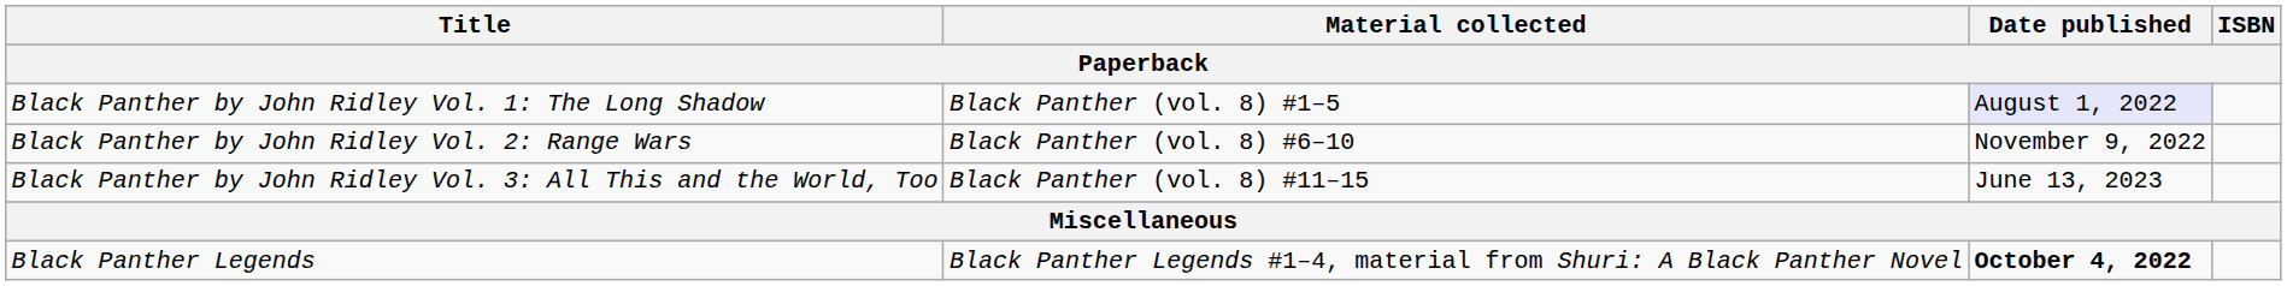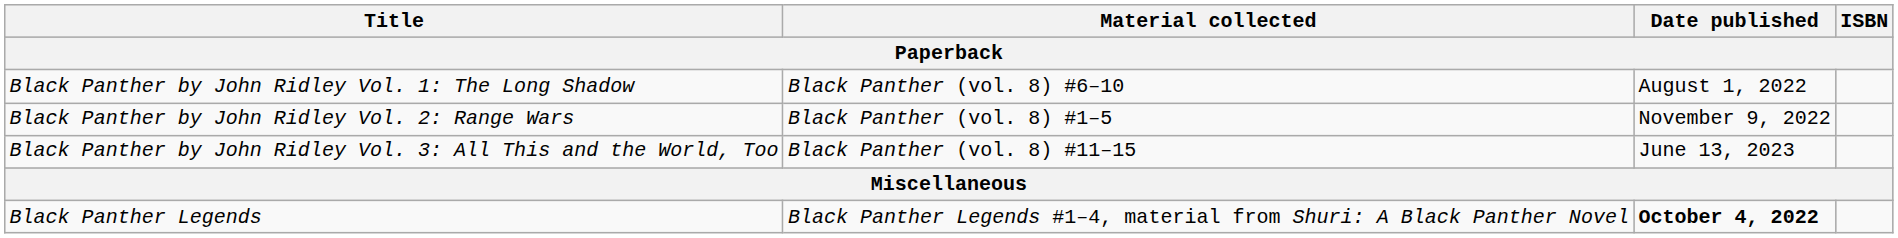 <table class="wikitable">
 <tr>
 <th>Title</th>
 <th>Material collected</th>
 <th>Date published</th>
 <th>ISBN</th>
 </tr>
 <tr>
 <th colspan="4">Paperback</th>
 </tr>
 <tr>
 <td><em>Black Panther by John Ridley Vol. 1: The Long Shadow</em></td>
-<td><em>Black Panther</em> (vol. 8) #1–5</td>
-<td style="background: lavender;">August 1, 2022</td>
+<td><em>Black Panther</em> (vol. 8) #6–10</td>
+<td>August 1, 2022</td>
 <td></td>
 </tr>
 <tr>
 <td><em>Black Panther by John Ridley Vol. 2: Range Wars</em></td>
-<td><em>Black Panther</em> (vol. 8) #6–10</td>
+<td><em>Black Panther</em> (vol. 8) #1–5</td>
 <td>November 9, 2022</td>
 <td></td>
 </tr>
 <tr>
 <td><em>Black Panther by John Ridley Vol. 3: All This and the World, Too</em></td>
 <td><em>Black Panther</em> (vol. 8) #11–15</td>
 <td>June 13, 2023</td>
 <td></td>
 </tr>
 <tr>
 <th colspan="4">Miscellaneous</th>
 </tr>
 <tr>
 <td><em>Black Panther Legends</em></td>
 <td><em>Black Panther Legends</em> #1–4, material from <em>Shuri: A Black Panther Novel</em></td>
 <td><strong>October 4, 2022</strong></td>
 <td></td>
 </tr>
 </table>
